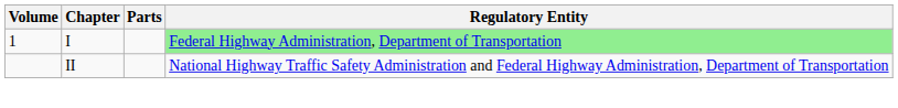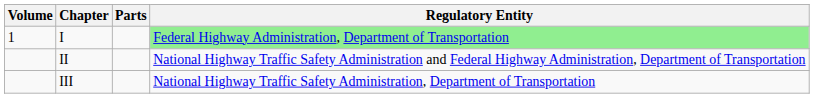 <table class="wikitable">
 <tr>
 <th>Volume</th>
 <th>Chapter</th>
 <th>Parts</th>
 <th>Regulatory Entity</th>
 </tr>
 <tr>
 <td>1</td>
 <td>I</td>
 <td></td>
 <td style="background: lightgreen;"><a href='#'>Federal Highway Administration</a>, <a href='#'>Department of Transportation</a></td>
 </tr>
 <tr>
 <td></td>
 <td>II</td>
 <td></td>
 <td><a href='#'>National Highway Traffic Safety Administration</a> and <a href='#'>Federal Highway Administration</a>, <a href='#'>Department of Transportation</a></td>
 </tr>
+<tr>
+<td></td>
+<td>III</td>
+<td></td>
+<td><a href='#'>National Highway Traffic Safety Administration</a>, <a href='#'>Department of Transportation</a></td>
+</tr>
 </table>
